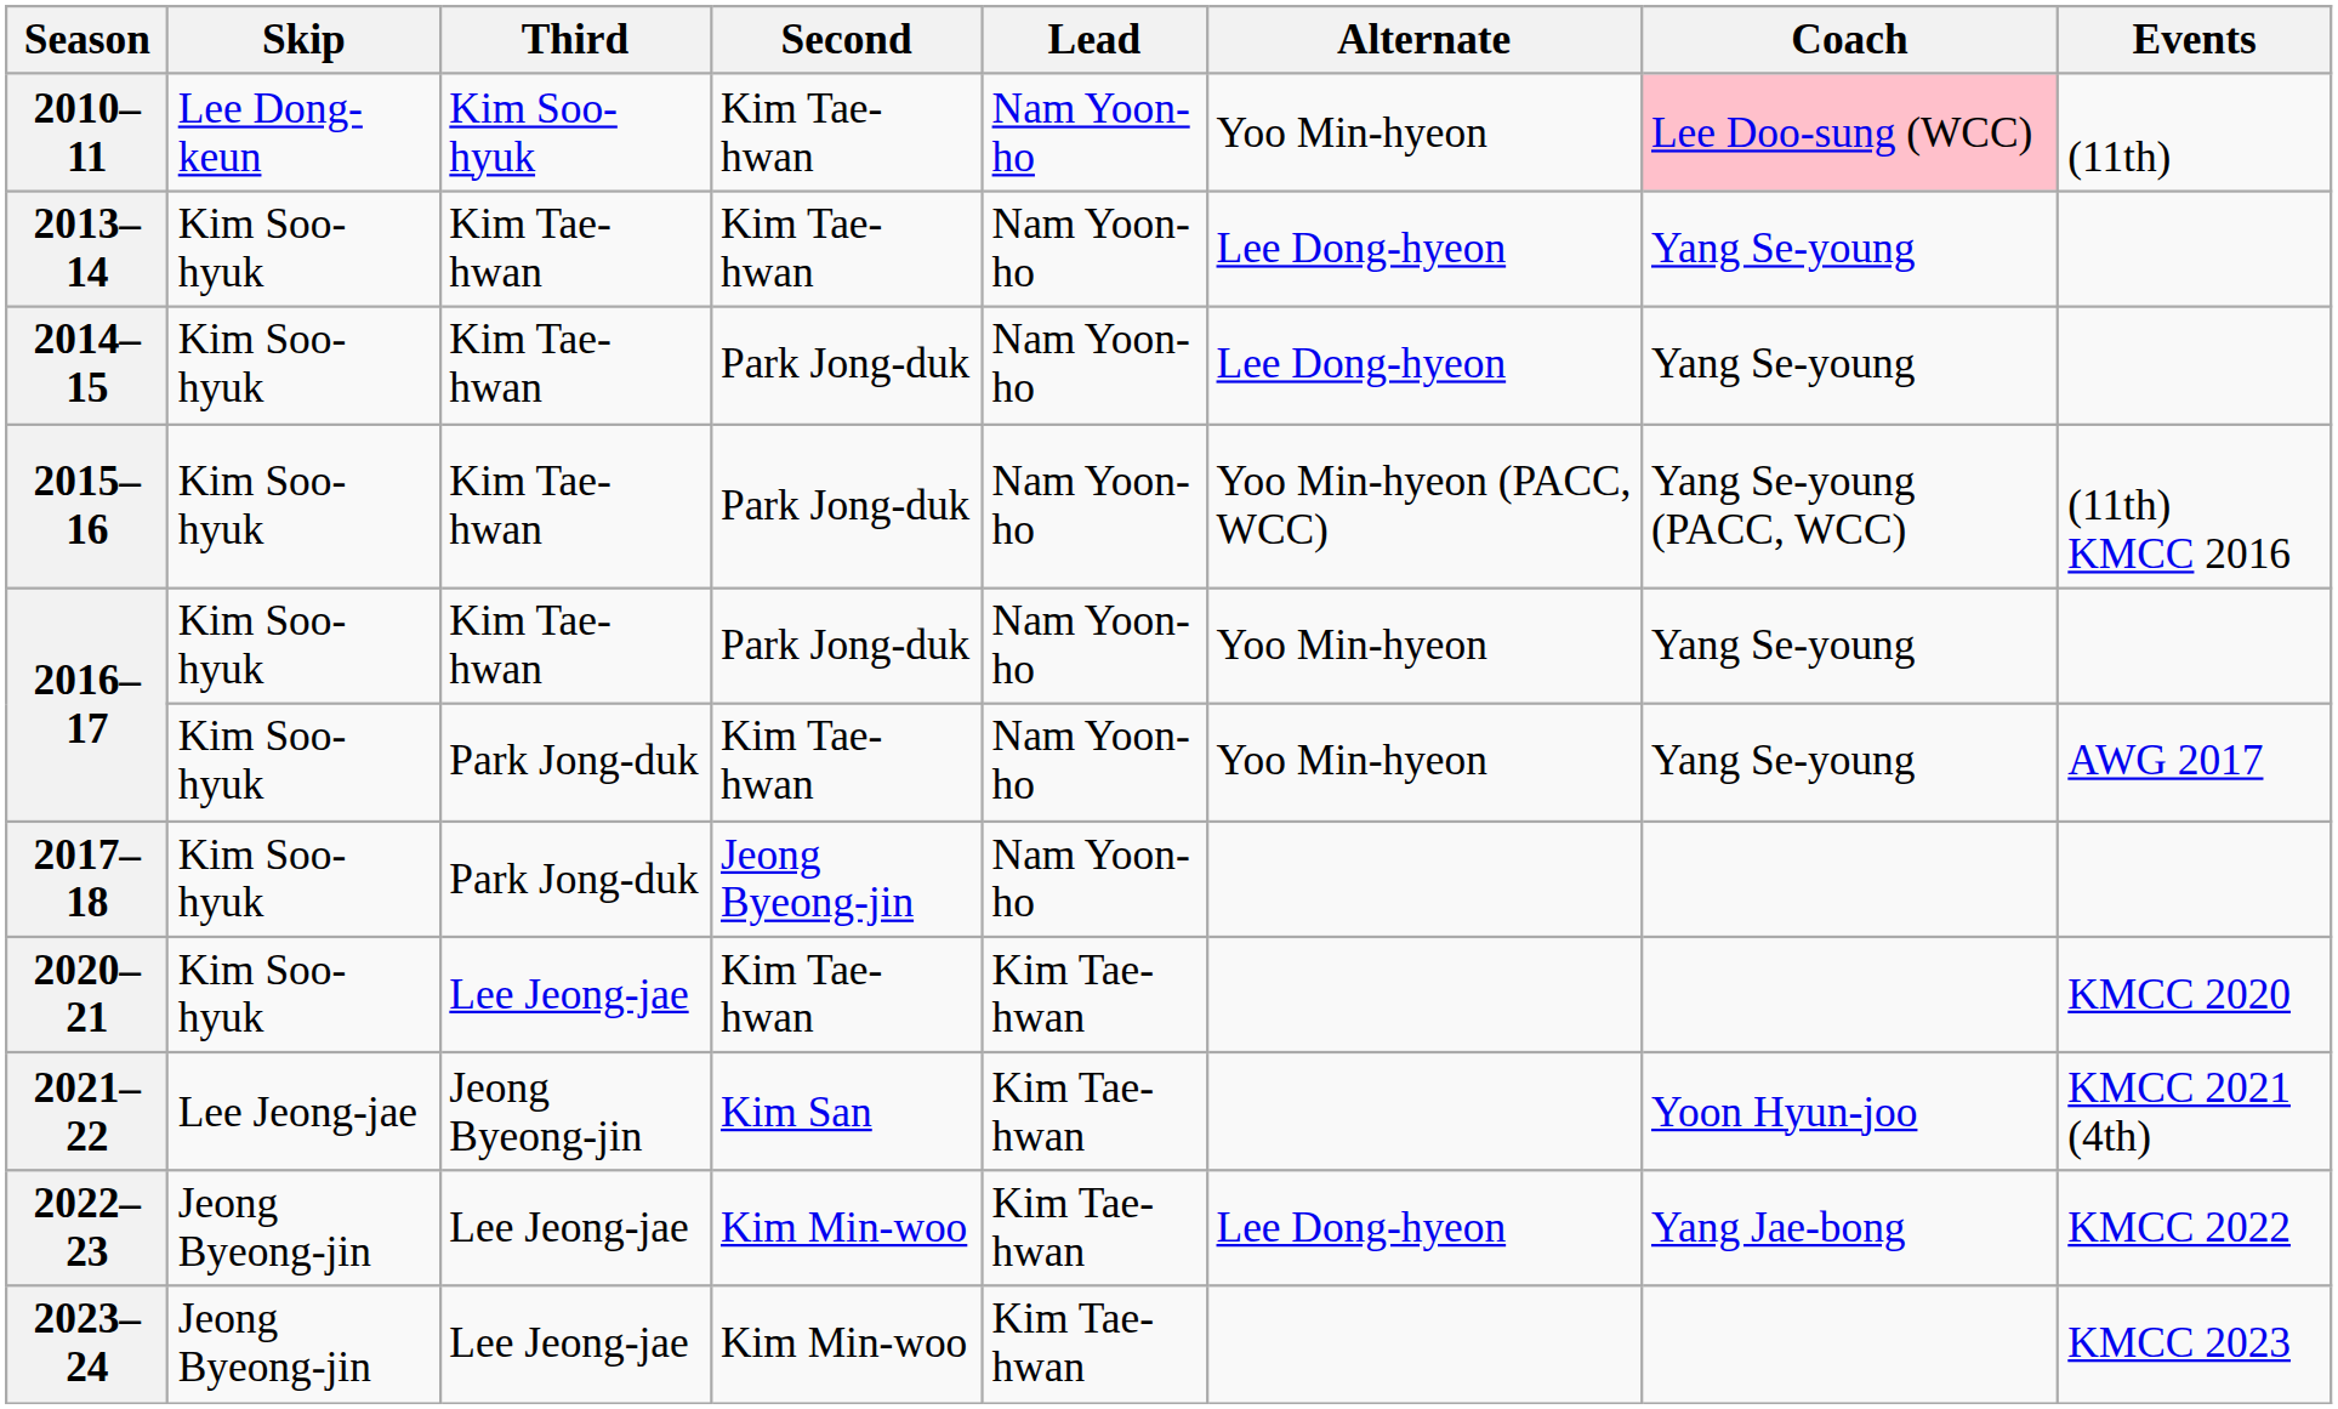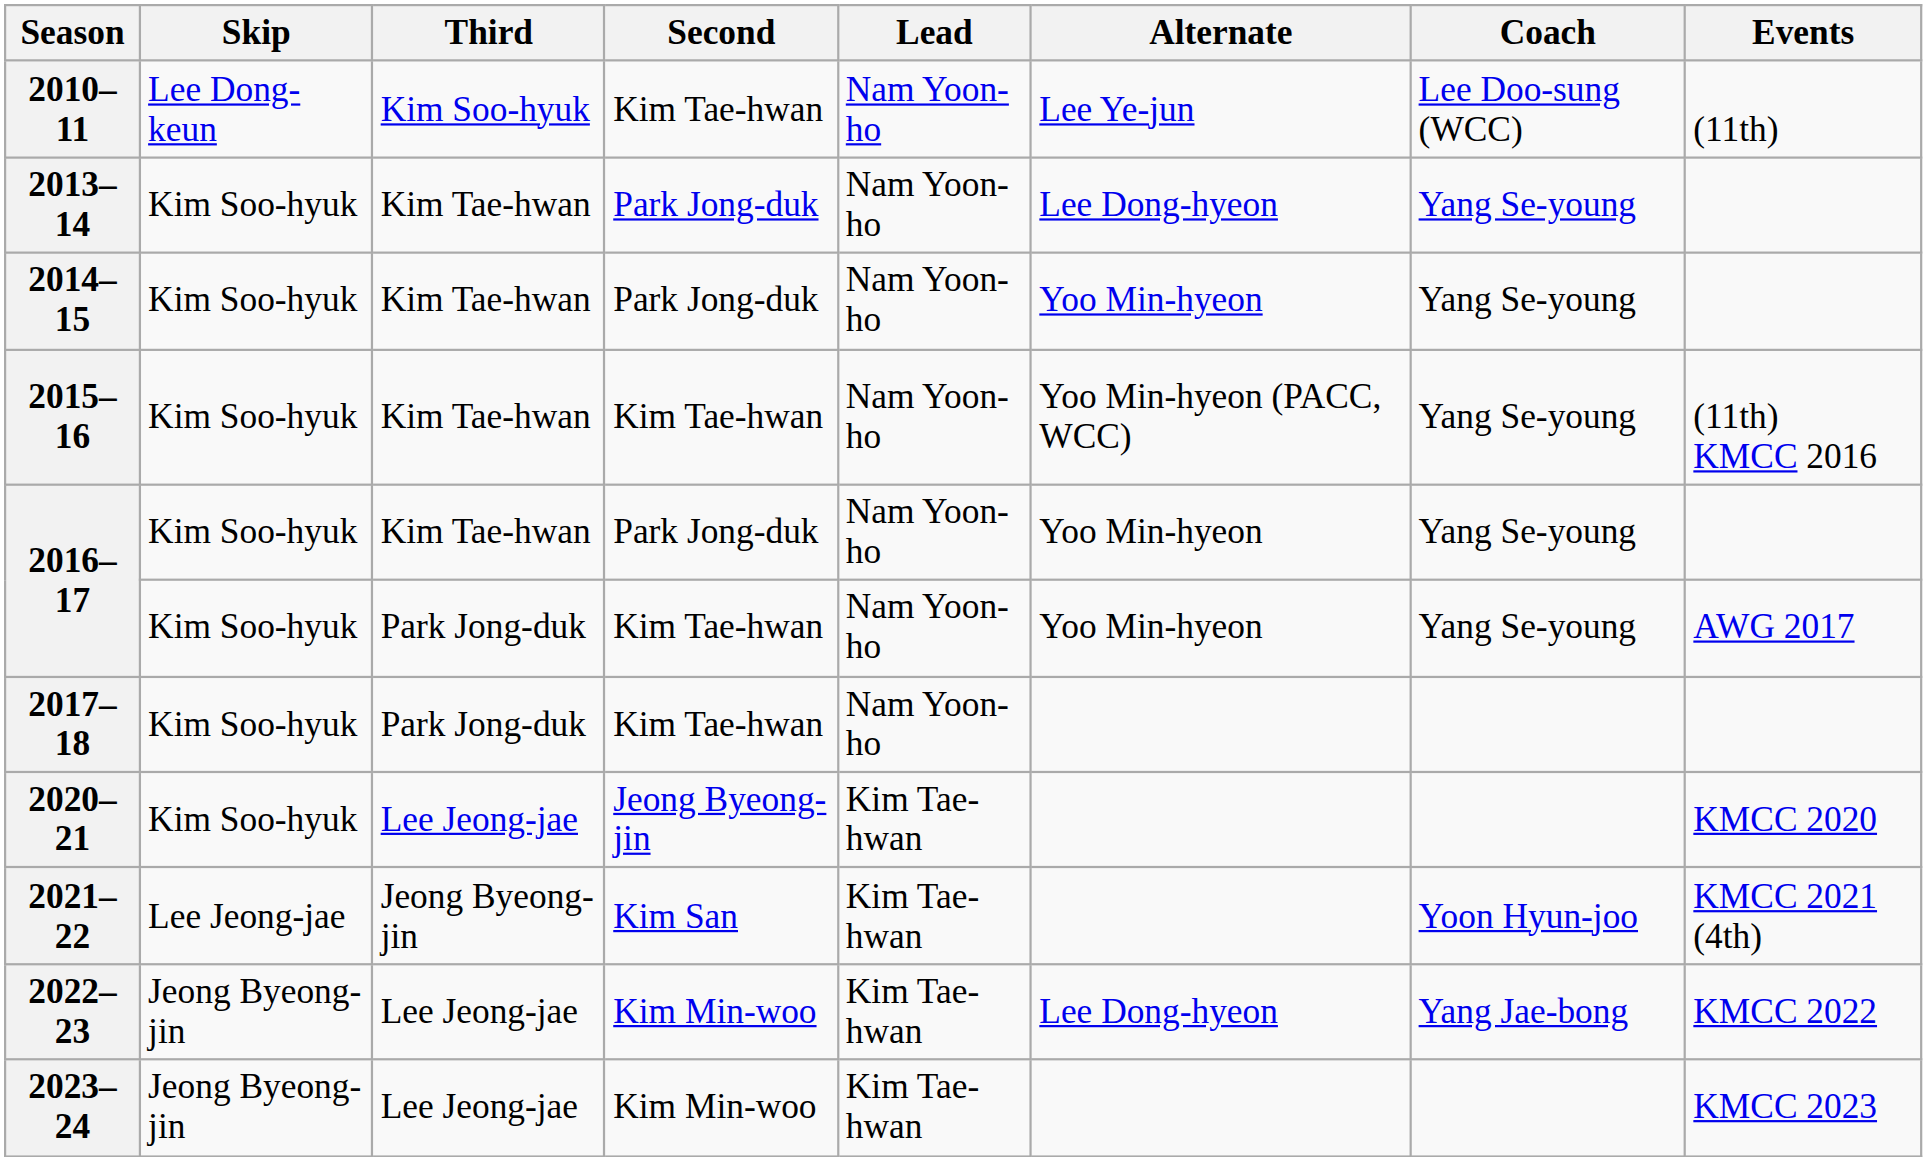 <table class="wikitable">
 <tr>
 <th scope="col">Season</th>
 <th scope="col">Skip</th>
 <th scope="col">Third</th>
 <th scope="col">Second</th>
 <th scope="col">Lead</th>
 <th scope="col">Alternate</th>
 <th scope="col">Coach</th>
 <th scope="col">Events</th>
 </tr>
 <tr>
 <th scope="row">2010–11</th>
 <td><a href='#'>Lee Dong-keun</a></td>
 <td><a href='#'>Kim Soo-hyuk</a></td>
 <td>Kim Tae-hwan</td>
 <td><a href='#'>Nam Yoon-ho</a></td>
-<td>Yoo Min-hyeon</td>
-<td style="background: pink;"><a href='#'>Lee Doo-sung</a> (WCC)</td>
+<td><a href='#'>Lee Ye-jun</a></td>
+<td><a href='#'>Lee Doo-sung</a> (WCC)</td>
 <td> <br> (11th)</td>
 </tr>
 <tr>
 <th scope="row">2013–14</th>
 <td>Kim Soo-hyuk</td>
 <td>Kim Tae-hwan</td>
-<td>Kim Tae-hwan</td>
+<td><a href='#'>Park Jong-duk</a></td>
 <td>Nam Yoon-ho</td>
 <td><a href='#'>Lee Dong-hyeon</a></td>
 <td><a href='#'>Yang Se-young</a></td>
 <td> </td>
 </tr>
 <tr>
 <th scope="row">2014–15</th>
 <td>Kim Soo-hyuk</td>
 <td>Kim Tae-hwan</td>
 <td>Park Jong-duk</td>
 <td>Nam Yoon-ho</td>
-<td><a href='#'>Lee Dong-hyeon</a></td>
+<td><a href='#'>Yoo Min-hyeon</a></td>
 <td>Yang Se-young</td>
 <td> </td>
 </tr>
 <tr>
 <th scope="row">2015–16</th>
 <td>Kim Soo-hyuk</td>
 <td>Kim Tae-hwan</td>
-<td>Park Jong-duk</td>
+<td>Kim Tae-hwan</td>
 <td>Nam Yoon-ho</td>
 <td>Yoo Min-hyeon (PACC, WCC)</td>
-<td>Yang Se-young (PACC, WCC)</td>
+<td>Yang Se-young</td>
 <td> <br> (11th)<br><a href='#'>KMCC</a> 2016 </td>
 </tr>
 <tr>
 <th scope="row" rowspan=2>2016–17</th>
 <td>Kim Soo-hyuk</td>
 <td>Kim Tae-hwan</td>
 <td>Park Jong-duk</td>
 <td>Nam Yoon-ho</td>
 <td>Yoo Min-hyeon</td>
 <td>Yang Se-young</td>
 <td> </td>
 </tr>
 <tr>
 <td>Kim Soo-hyuk</td>
 <td>Park Jong-duk</td>
 <td>Kim Tae-hwan</td>
 <td>Nam Yoon-ho</td>
 <td>Yoo Min-hyeon</td>
 <td>Yang Se-young</td>
 <td><a href='#'>AWG 2017</a> </td>
 </tr>
 <tr>
 <th scope="row">2017–18</th>
 <td>Kim Soo-hyuk</td>
 <td>Park Jong-duk</td>
-<td><a href='#'>Jeong Byeong-jin</a></td>
+<td>Kim Tae-hwan</td>
 <td>Nam Yoon-ho</td>
 <td></td>
 <td></td>
 <td></td>
 </tr>
 <tr>
 <th scope="row">2020–21</th>
 <td>Kim Soo-hyuk</td>
 <td><a href='#'>Lee Jeong-jae</a></td>
-<td>Kim Tae-hwan</td>
+<td><a href='#'>Jeong Byeong-jin</a></td>
 <td>Kim Tae-hwan</td>
 <td></td>
 <td></td>
 <td><a href='#'>KMCC 2020</a> </td>
 </tr>
 <tr>
 <th scope="row">2021–22</th>
 <td>Lee Jeong-jae</td>
 <td>Jeong Byeong-jin</td>
 <td><a href='#'>Kim San</a></td>
 <td>Kim Tae-hwan</td>
 <td></td>
 <td><a href='#'>Yoon Hyun-joo</a></td>
 <td><a href='#'>KMCC 2021</a> (4th)</td>
 </tr>
 <tr>
 <th scope="row">2022–23</th>
 <td>Jeong Byeong-jin</td>
 <td>Lee Jeong-jae</td>
 <td><a href='#'>Kim Min-woo</a></td>
 <td>Kim Tae-hwan</td>
 <td><a href='#'>Lee Dong-hyeon</a></td>
 <td><a href='#'>Yang Jae-bong</a></td>
 <td><a href='#'>KMCC 2022</a> </td>
 </tr>
 <tr>
 <th scope="row">2023–24</th>
 <td>Jeong Byeong-jin</td>
 <td>Lee Jeong-jae</td>
 <td>Kim Min-woo</td>
 <td>Kim Tae-hwan</td>
 <td></td>
 <td></td>
 <td><a href='#'>KMCC 2023</a> </td>
 </tr>
 </table>
